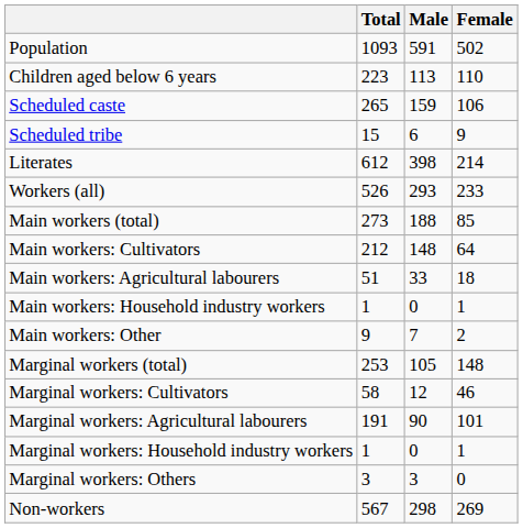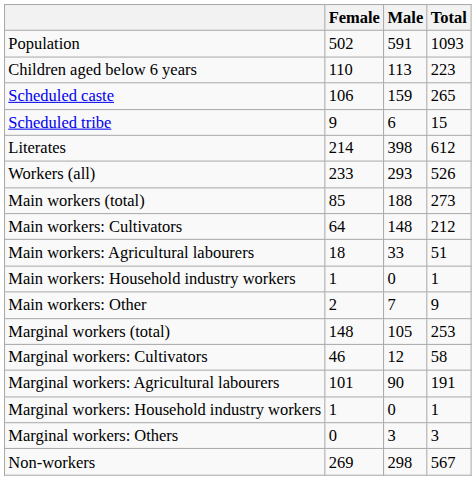 <table class="wikitable sortable">
 <tr>
 <th></th>
+<th>Female</th>
+<th>Male</th>
 <th>Total</th>
-<th>Male</th>
-<th>Female</th>
 </tr>
 <tr>
 <td>Population</td>
+<td>502</td>
+<td>591</td>
 <td>1093</td>
-<td>591</td>
-<td>502</td>
 </tr>
 <tr>
 <td>Children aged below 6 years</td>
+<td>110</td>
+<td>113</td>
 <td>223</td>
-<td>113</td>
-<td>110</td>
 </tr>
 <tr>
 <td><a href='#'>Scheduled caste</a></td>
+<td>106</td>
+<td>159</td>
 <td>265</td>
-<td>159</td>
-<td>106</td>
 </tr>
 <tr>
 <td><a href='#'>Scheduled tribe</a></td>
+<td>9</td>
+<td>6</td>
 <td>15</td>
-<td>6</td>
-<td>9</td>
 </tr>
 <tr>
 <td>Literates</td>
+<td>214</td>
+<td>398</td>
 <td>612</td>
-<td>398</td>
-<td>214</td>
 </tr>
 <tr>
 <td>Workers (all)</td>
+<td>233</td>
+<td>293</td>
 <td>526</td>
-<td>293</td>
-<td>233</td>
 </tr>
 <tr>
 <td>Main workers (total)</td>
+<td>85</td>
+<td>188</td>
 <td>273</td>
-<td>188</td>
-<td>85</td>
 </tr>
 <tr>
 <td>Main workers: Cultivators</td>
+<td>64</td>
+<td>148</td>
 <td>212</td>
-<td>148</td>
-<td>64</td>
 </tr>
 <tr>
 <td>Main workers: Agricultural labourers</td>
+<td>18</td>
+<td>33</td>
 <td>51</td>
-<td>33</td>
-<td>18</td>
 </tr>
 <tr>
 <td>Main workers: Household industry workers</td>
 <td>1</td>
 <td>0</td>
 <td>1</td>
 </tr>
 <tr>
 <td>Main workers: Other</td>
+<td>2</td>
+<td>7</td>
 <td>9</td>
-<td>7</td>
-<td>2</td>
 </tr>
 <tr>
 <td>Marginal workers (total)</td>
+<td>148</td>
+<td>105</td>
 <td>253</td>
-<td>105</td>
-<td>148</td>
 </tr>
 <tr>
 <td>Marginal workers: Cultivators</td>
+<td>46</td>
+<td>12</td>
 <td>58</td>
-<td>12</td>
-<td>46</td>
 </tr>
 <tr>
 <td>Marginal workers: Agricultural labourers</td>
+<td>101</td>
+<td>90</td>
 <td>191</td>
-<td>90</td>
-<td>101</td>
 </tr>
 <tr>
 <td>Marginal workers: Household industry workers</td>
 <td>1</td>
 <td>0</td>
 <td>1</td>
 </tr>
 <tr>
 <td>Marginal workers: Others</td>
+<td>0</td>
 <td>3</td>
 <td>3</td>
-<td>0</td>
 </tr>
 <tr>
 <td>Non-workers</td>
+<td>269</td>
+<td>298</td>
 <td>567</td>
-<td>298</td>
-<td>269</td>
 </tr>
 </table>
